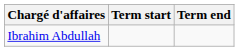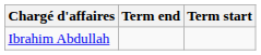 <table class=wikitable>
 <tr>
 <th>Chargé d'affaires</th>
+<th>Term end</th>
 <th>Term start</th>
-<th>Term end</th>
 </tr>
 <tr>
 <td><a href='#'>Ibrahim Abdullah</a></td>
 <td></td>
 <td></td>
 </tr>
 </table>
